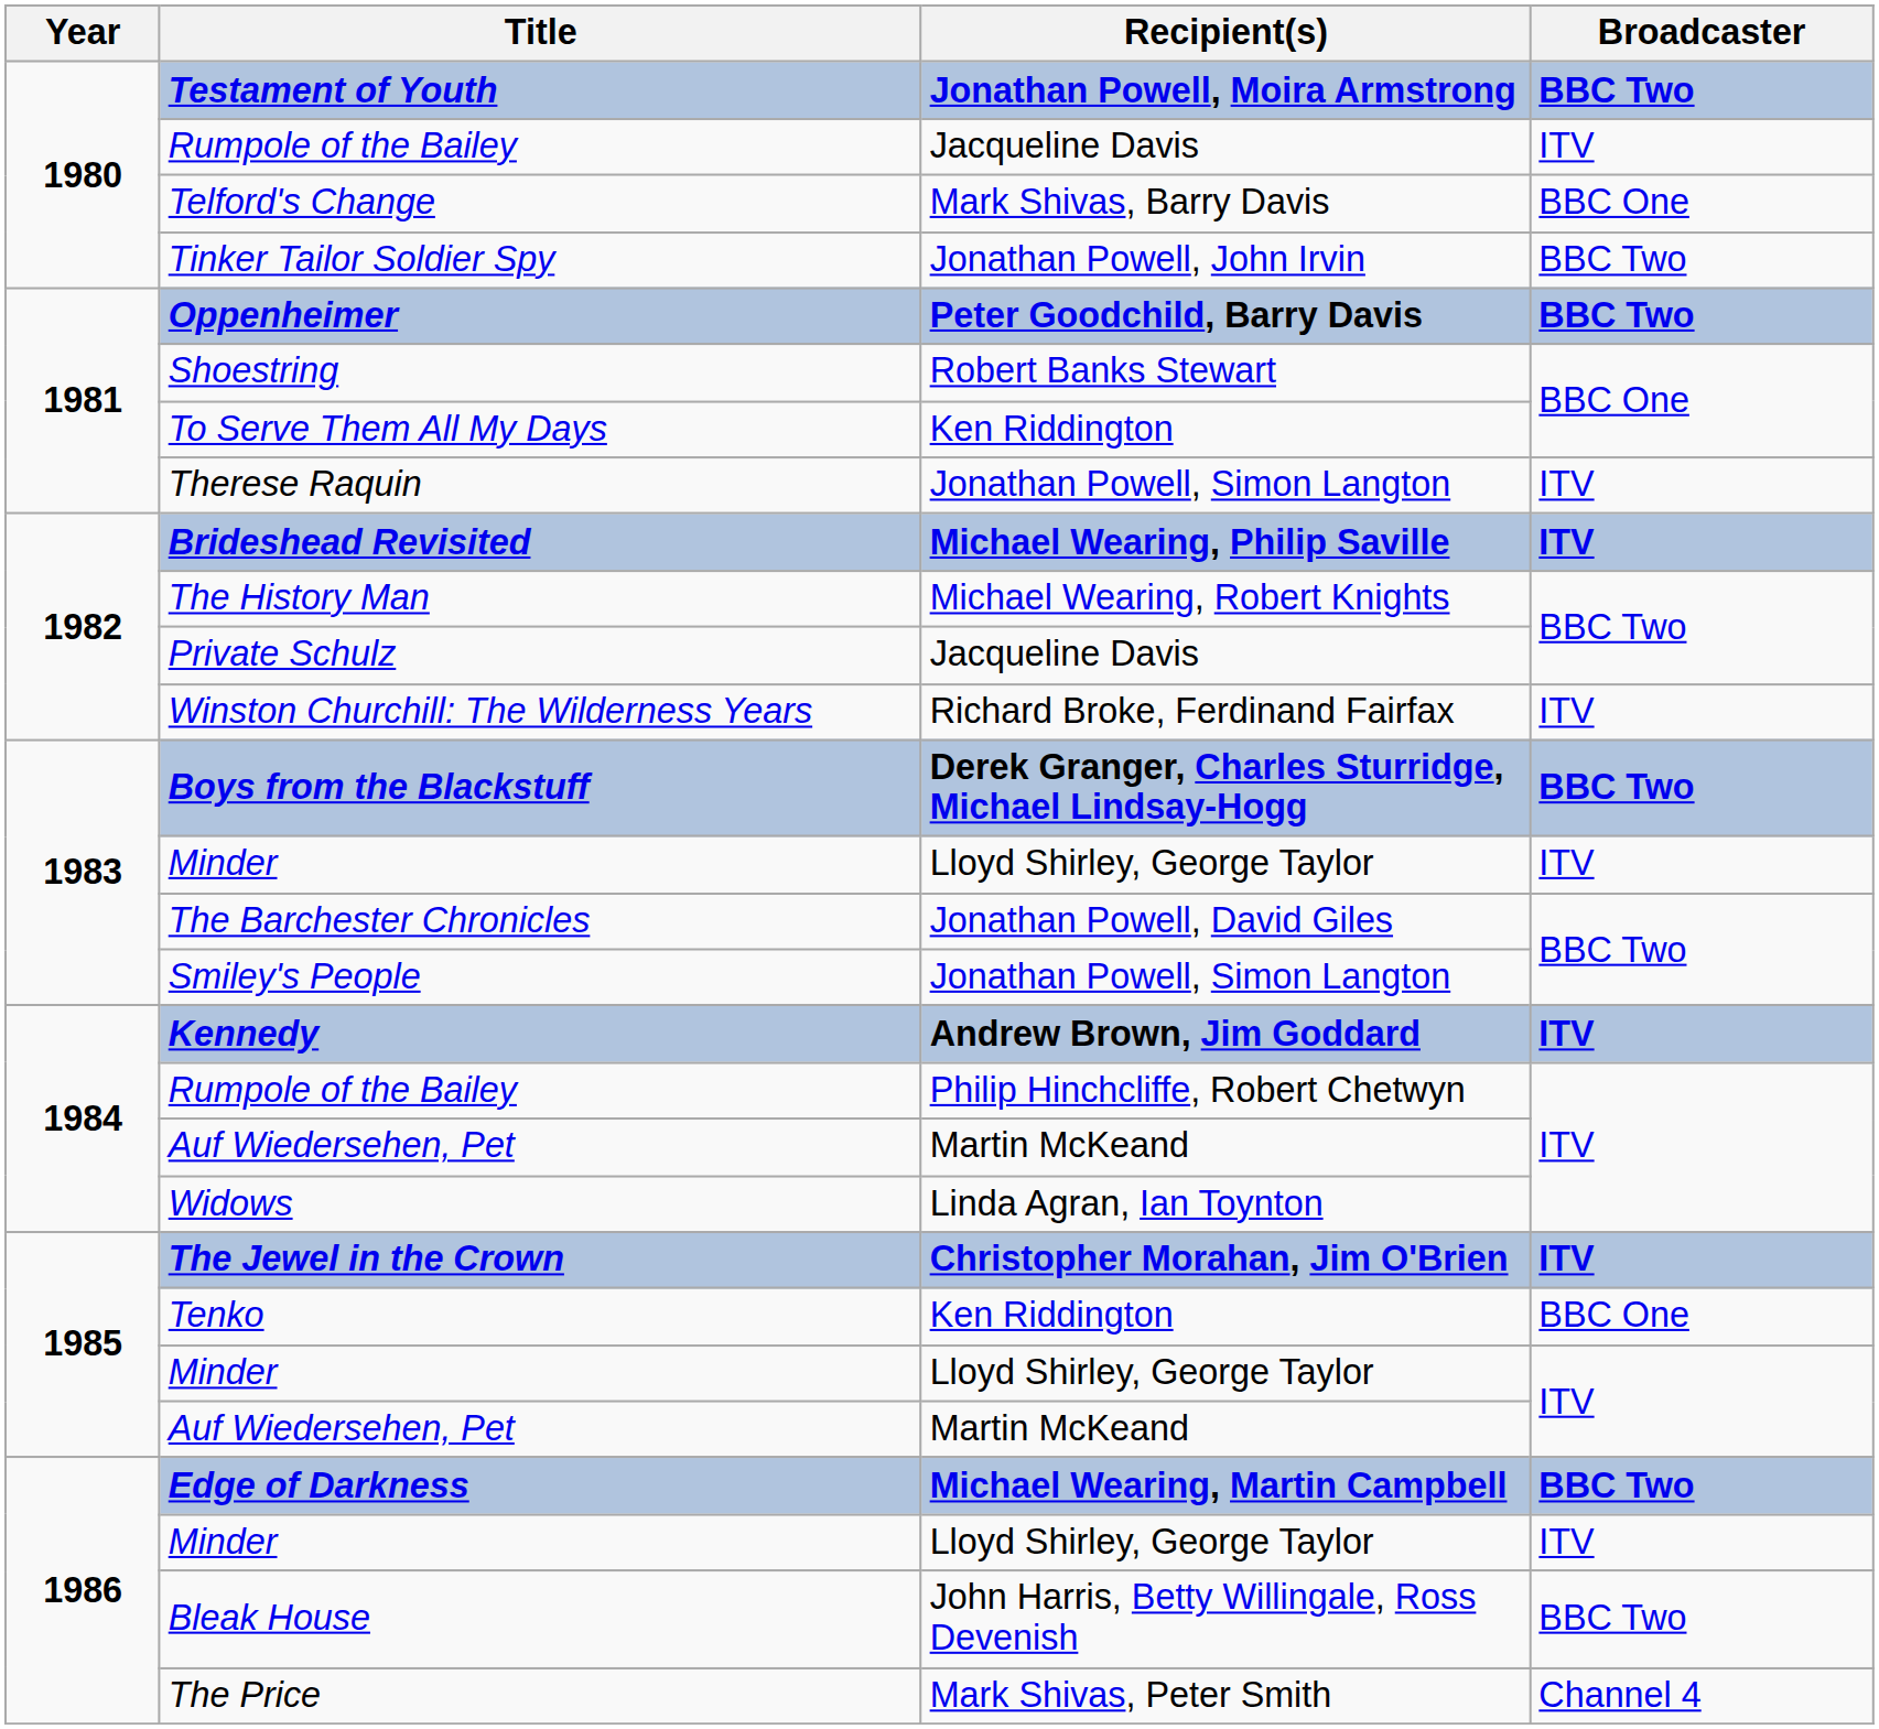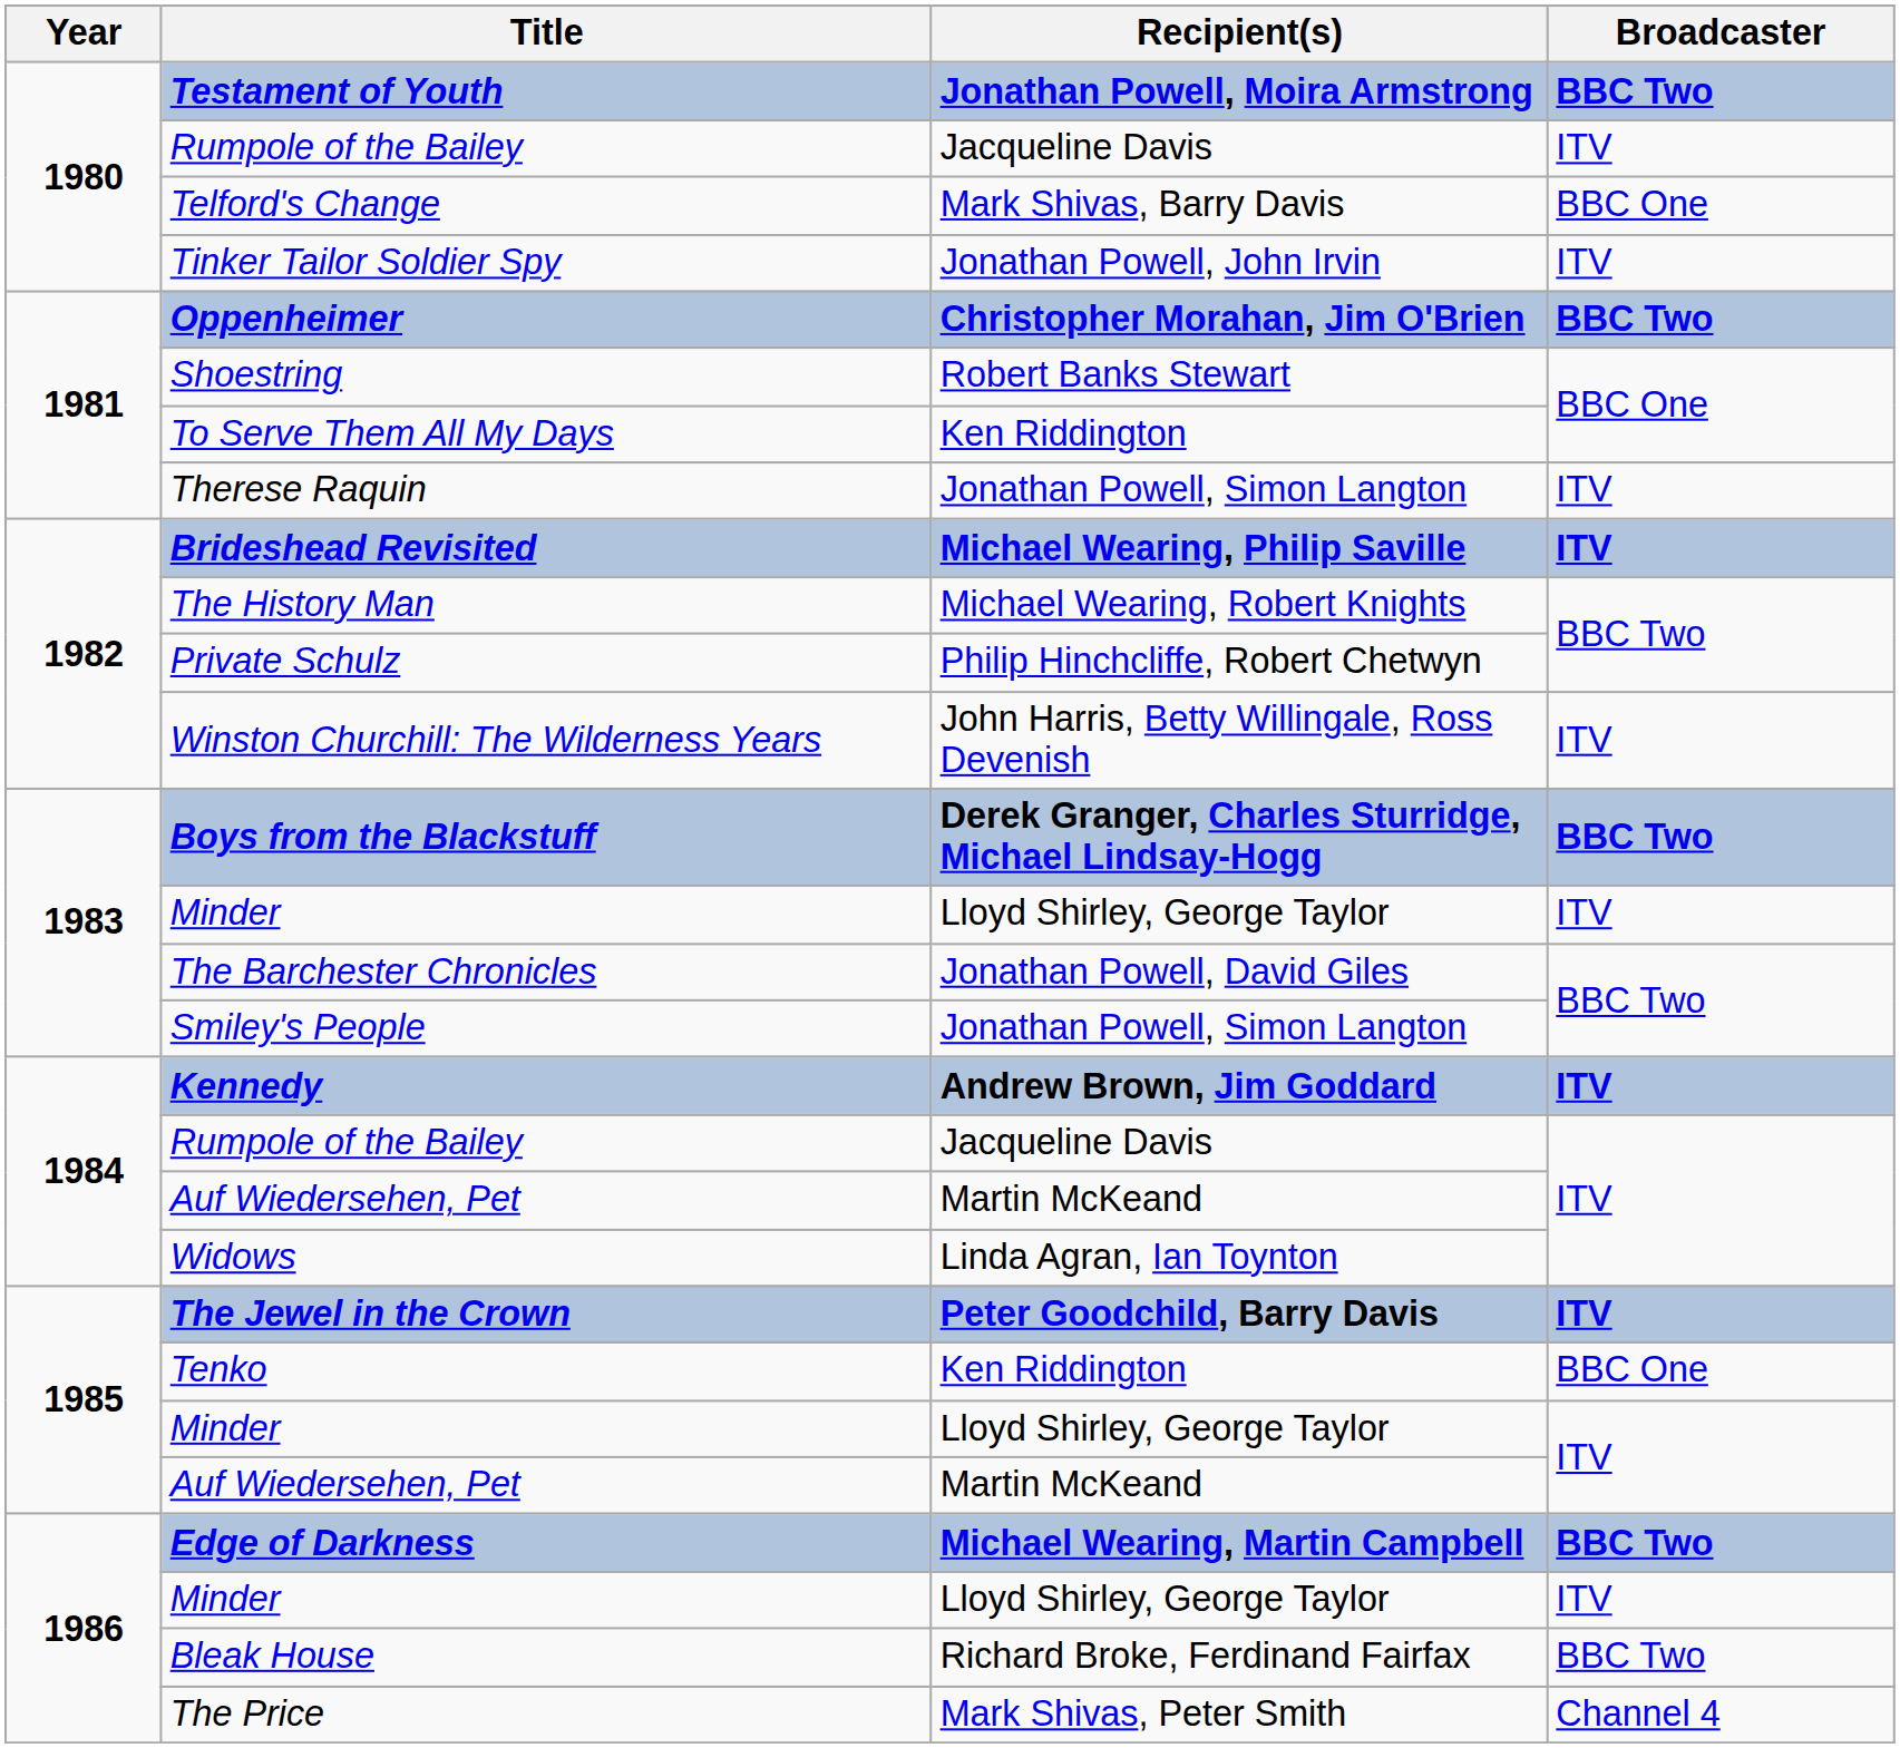 <table class="wikitable" width="95%">
 <tr>
 <th width=5%>Year</th>
 <th width=25%>Title</th>
 <th width=20%><strong>Recipient(s)</strong></th>
 <th width=10%><strong>Broadcaster</strong></th>
 </tr>
 <tr>
 <td rowspan="4" style="text-align:center;"><strong>1980</strong></td>
 <td style="background:#B0C4DE;"><strong><em><a href='#'>Testament of Youth</a></em></strong></td>
 <td style="background:#B0C4DE;"><strong><a href='#'>Jonathan Powell</a>, <a href='#'>Moira Armstrong</a></strong></td>
 <td style="background:#B0C4DE;"><strong><a href='#'>BBC Two</a></strong></td>
 </tr>
 <tr>
 <td><em><a href='#'>Rumpole of the Bailey</a></em></td>
 <td>Jacqueline Davis</td>
 <td><a href='#'>ITV</a></td>
 </tr>
 <tr>
 <td><em><a href='#'>Telford's Change</a></em></td>
 <td><a href='#'>Mark Shivas</a>, Barry Davis</td>
 <td><a href='#'>BBC One</a></td>
 </tr>
 <tr>
 <td><em><a href='#'>Tinker Tailor Soldier Spy</a></em></td>
 <td><a href='#'>Jonathan Powell</a>, <a href='#'>John Irvin</a></td>
-<td><a href='#'>BBC Two</a></td>
+<td><a href='#'>ITV</a></td>
 </tr>
 <tr>
 <td rowspan="4" style="text-align:center;"><strong>1981</strong></td>
 <td style="background:#B0C4DE;"><strong><em><a href='#'>Oppenheimer</a></em></strong></td>
-<td style="background:#B0C4DE;"><strong><a href='#'>Peter Goodchild</a>, Barry Davis</strong></td>
+<td style="background:#B0C4DE;"><strong><a href='#'>Christopher Morahan</a>, <a href='#'>Jim O'Brien</a></strong></td>
 <td style="background:#B0C4DE;"><strong><a href='#'>BBC Two</a></strong></td>
 </tr>
 <tr>
 <td><em><a href='#'>Shoestring</a></em></td>
 <td><a href='#'>Robert Banks Stewart</a></td>
 <td rowspan="2"><a href='#'>BBC One</a></td>
 </tr>
 <tr>
 <td><em><a href='#'>To Serve Them All My Days</a></em></td>
 <td><a href='#'>Ken Riddington</a></td>
 </tr>
 <tr>
 <td><em>Therese Raquin</em></td>
 <td><a href='#'>Jonathan Powell</a>, <a href='#'>Simon Langton</a></td>
 <td><a href='#'>ITV</a></td>
 </tr>
 <tr>
 <td rowspan="4" style="text-align:center;"><strong>1982</strong></td>
 <td style="background:#B0C4DE;"><strong><em><a href='#'>Brideshead Revisited</a></em></strong></td>
 <td style="background:#B0C4DE;"><strong><a href='#'>Michael Wearing</a>, <a href='#'>Philip Saville</a></strong></td>
 <td style="background:#B0C4DE;"><strong><a href='#'>ITV</a></strong></td>
 </tr>
 <tr>
 <td><em><a href='#'>The History Man</a></em></td>
 <td><a href='#'>Michael Wearing</a>, <a href='#'>Robert Knights</a></td>
 <td rowspan="2"><a href='#'>BBC Two</a></td>
 </tr>
 <tr>
 <td><em><a href='#'>Private Schulz</a></em></td>
-<td>Jacqueline Davis</td>
+<td><a href='#'>Philip Hinchcliffe</a>, Robert Chetwyn</td>
 </tr>
 <tr>
 <td><em><a href='#'>Winston Churchill: The Wilderness Years</a></em></td>
-<td>Richard Broke, Ferdinand Fairfax</td>
+<td>John Harris, <a href='#'>Betty Willingale</a>, <a href='#'>Ross Devenish</a></td>
 <td><a href='#'>ITV</a></td>
 </tr>
 <tr>
 <td rowspan="4" style="text-align:center;"><strong>1983</strong></td>
 <td style="background:#B0C4DE;"><strong><em><a href='#'>Boys from the Blackstuff</a></em></strong></td>
 <td style="background:#B0C4DE;"><strong>Derek Granger, <a href='#'>Charles Sturridge</a>, <a href='#'>Michael Lindsay-Hogg</a></strong></td>
 <td style="background:#B0C4DE;"><strong><a href='#'>BBC Two</a></strong></td>
 </tr>
 <tr>
 <td><em><a href='#'>Minder</a></em></td>
 <td>Lloyd Shirley, George Taylor</td>
 <td><a href='#'>ITV</a></td>
 </tr>
 <tr>
 <td><em><a href='#'>The Barchester Chronicles</a></em></td>
 <td><a href='#'>Jonathan Powell</a>, <a href='#'>David Giles</a></td>
 <td rowspan="2"><a href='#'>BBC Two</a></td>
 </tr>
 <tr>
 <td><em><a href='#'>Smiley's People</a></em></td>
 <td><a href='#'>Jonathan Powell</a>, <a href='#'>Simon Langton</a></td>
 </tr>
 <tr>
 <td rowspan="4" style="text-align:center;"><strong>1984</strong></td>
 <td style="background:#B0C4DE;"><strong><em><a href='#'>Kennedy</a></em></strong></td>
 <td style="background:#B0C4DE;"><strong>Andrew Brown, <a href='#'>Jim Goddard</a></strong></td>
 <td style="background:#B0C4DE;"><strong><a href='#'>ITV</a></strong></td>
 </tr>
 <tr>
 <td><em><a href='#'>Rumpole of the Bailey</a></em></td>
-<td><a href='#'>Philip Hinchcliffe</a>, Robert Chetwyn</td>
+<td>Jacqueline Davis</td>
 <td rowspan="3"><a href='#'>ITV</a></td>
 </tr>
 <tr>
 <td><em><a href='#'>Auf Wiedersehen, Pet</a></em></td>
 <td>Martin McKeand</td>
 </tr>
 <tr>
 <td><em><a href='#'>Widows</a></em></td>
 <td>Linda Agran, <a href='#'>Ian Toynton</a></td>
 </tr>
 <tr>
 <td rowspan="4" style="text-align:center;"><strong>1985</strong></td>
 <td style="background:#B0C4DE;"><strong><em><a href='#'>The Jewel in the Crown</a></em></strong></td>
-<td style="background:#B0C4DE;"><strong><a href='#'>Christopher Morahan</a>, <a href='#'>Jim O'Brien</a></strong></td>
+<td style="background:#B0C4DE;"><strong><a href='#'>Peter Goodchild</a>, Barry Davis</strong></td>
 <td style="background:#B0C4DE;"><strong><a href='#'>ITV</a></strong></td>
 </tr>
 <tr>
 <td><em><a href='#'>Tenko</a></em></td>
 <td><a href='#'>Ken Riddington</a></td>
 <td><a href='#'>BBC One</a></td>
 </tr>
 <tr>
 <td><em><a href='#'>Minder</a></em></td>
 <td>Lloyd Shirley, George Taylor</td>
 <td rowspan="2"><a href='#'>ITV</a></td>
 </tr>
 <tr>
 <td><em><a href='#'>Auf Wiedersehen, Pet</a></em></td>
 <td>Martin McKeand</td>
 </tr>
 <tr>
 <td rowspan="4" style="text-align:center;"><strong>1986</strong></td>
 <td style="background:#B0C4DE;"><strong><em><a href='#'>Edge of Darkness</a></em></strong></td>
 <td style="background:#B0C4DE;"><strong><a href='#'>Michael Wearing</a>, <a href='#'>Martin Campbell</a></strong></td>
 <td style="background:#B0C4DE;"><strong><a href='#'>BBC Two</a></strong></td>
 </tr>
 <tr>
 <td><em><a href='#'>Minder</a></em></td>
 <td>Lloyd Shirley, George Taylor</td>
 <td><a href='#'>ITV</a></td>
 </tr>
 <tr>
 <td><em><a href='#'>Bleak House</a></em></td>
-<td>John Harris, <a href='#'>Betty Willingale</a>, <a href='#'>Ross Devenish</a></td>
+<td>Richard Broke, Ferdinand Fairfax</td>
 <td><a href='#'>BBC Two</a></td>
 </tr>
 <tr>
 <td><em>The Price</em></td>
 <td><a href='#'>Mark Shivas</a>, Peter Smith</td>
 <td><a href='#'>Channel 4</a></td>
 </tr>
 <tr>
 </tr>
 </table>
